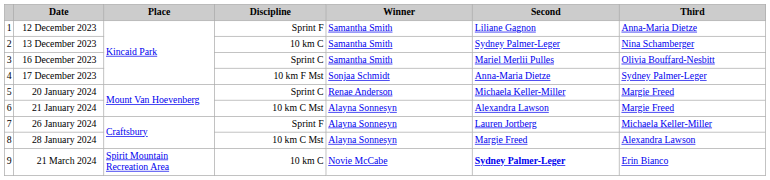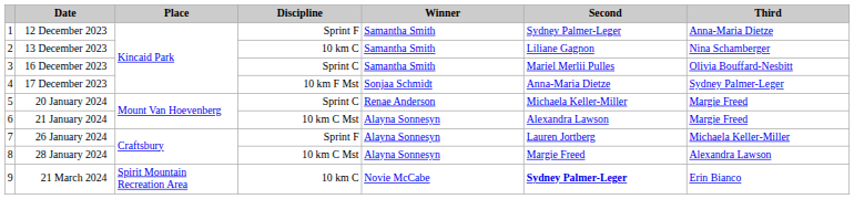 <table class="wikitable plainrowheaders" style="background:#fff; font-size:86%; line-height:16px; border:grey solid 1px; border-collapse:collapse;">
 <tr style="background:#ccc; text-align:center;">
 <th scope="col" style="background:#ccc; width=30 px;"></th>
 <th scope="col" style="background:#ccc; width:120px;">Date</th>
 <th scope="col" style="background:#ccc; width:150px;">Place</th>
 <th scope="col" style="background:#ccc; width:150px;">Discipline</th>
 <th scope="col" style="background:#ccc; width:200px;">Winner</th>
 <th scope="col" style="background:#ccc; width:200px;">Second</th>
 <th scope="col" style="background:#ccc; width:200px;">Third</th>
 </tr>
 <tr>
 <td align=center>1</td>
 <td align=right>12 December 2023  </td>
 <td rowspan=4> <a href='#'>Kincaid Park</a></td>
 <td align=right>Sprint F</td>
 <td> <a href='#'>Samantha Smith</a></td>
-<td> <a href='#'>Liliane Gagnon</a></td>
+<td> <a href='#'>Sydney Palmer-Leger</a></td>
 <td> <a href='#'>Anna-Maria Dietze</a></td>
 </tr>
 <tr>
 <td align=center>2</td>
 <td align=right>13 December 2023  </td>
 <td align=right>10 km C</td>
 <td> <a href='#'>Samantha Smith</a></td>
-<td> <a href='#'>Sydney Palmer-Leger</a></td>
+<td> <a href='#'>Liliane Gagnon</a></td>
 <td> <a href='#'>Nina Schamberger</a></td>
 </tr>
 <tr>
 <td align=center>3</td>
 <td align=right>16 December 2023  </td>
 <td align=right>Sprint C</td>
 <td> <a href='#'>Samantha Smith</a></td>
 <td> <a href='#'>Mariel Merlii Pulles</a></td>
 <td> <a href='#'>Olivia Bouffard-Nesbitt</a></td>
 </tr>
 <tr>
 <td align=center>4</td>
 <td align=right>17 December 2023  </td>
 <td align=right>10 km F Mst</td>
 <td> <a href='#'>Sonjaa Schmidt</a></td>
 <td> <a href='#'>Anna-Maria Dietze</a></td>
 <td> <a href='#'>Sydney Palmer-Leger</a></td>
 </tr>
 <tr>
 <td align=center>5</td>
 <td align=right>20 January 2024  </td>
 <td rowspan=2> <a href='#'>Mount Van Hoevenberg</a></td>
 <td align=right>Sprint C</td>
 <td> <a href='#'>Renae Anderson</a></td>
 <td> <a href='#'>Michaela Keller-Miller</a></td>
 <td> <a href='#'>Margie Freed</a></td>
 </tr>
 <tr>
 <td align=center>6</td>
 <td align=right>21 January 2024  </td>
 <td align=right>10 km C Mst</td>
 <td> <a href='#'>Alayna Sonnesyn</a></td>
 <td> <a href='#'>Alexandra Lawson</a></td>
 <td> <a href='#'>Margie Freed</a></td>
 </tr>
 <tr>
 <td align=center>7</td>
 <td align=right>26 January 2024  </td>
 <td rowspan=2> <a href='#'>Craftsbury</a></td>
 <td align=right>Sprint F</td>
 <td> <a href='#'>Alayna Sonnesyn</a></td>
 <td> <a href='#'>Lauren Jortberg</a></td>
 <td> <a href='#'>Michaela Keller-Miller</a></td>
 </tr>
 <tr>
 <td align=center>8</td>
 <td align=right>28 January 2024  </td>
 <td align=right>10 km C Mst</td>
 <td> <a href='#'>Alayna Sonnesyn</a></td>
 <td> <a href='#'>Margie Freed</a></td>
 <td> <a href='#'>Alexandra Lawson</a></td>
 </tr>
 <tr>
 <td align=center>9</td>
 <td align=right>21 March 2024  </td>
 <td rowspan=4> <a href='#'>Spirit Mountain Recreation Area</a></td>
 <td align=right>10 km C</td>
 <td> <a href='#'>Novie McCabe</a></td>
 <td><strong> <a href='#'>Sydney Palmer-Leger</a></strong></td>
 <td> <a href='#'>Erin Bianco</a></td>
 </tr>
 </table>
